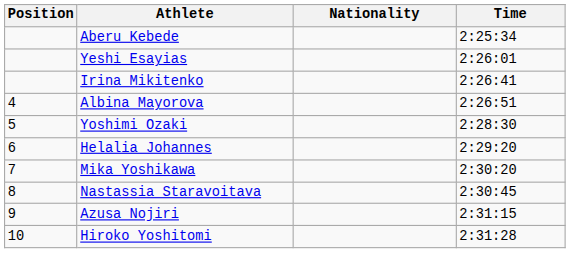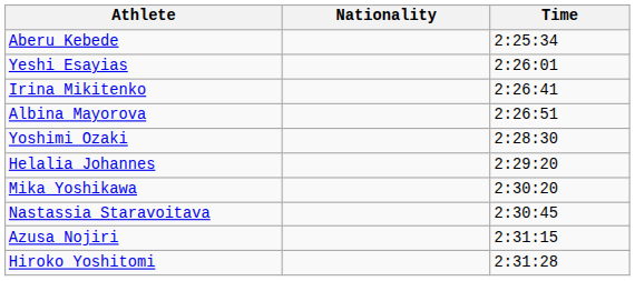 <table class="wikitable sortable" border="1"  style="font-size:95%;" width=40%>
 <tr>
-<th width="10%">Position</th>
 <th width="40%">Athlete</th>
 <th width="30%">Nationality</th>
 <th width="20%">Time</th>
 </tr>
 <tr>
-<td></td>
 <td><a href='#'>Aberu Kebede</a></td>
 <td></td>
 <td>2:25:34</td>
 </tr>
 <tr>
-<td></td>
 <td><a href='#'>Yeshi Esayias</a></td>
 <td></td>
 <td>2:26:01</td>
 </tr>
 <tr>
-<td></td>
 <td><a href='#'>Irina Mikitenko</a></td>
 <td></td>
 <td>2:26:41</td>
 </tr>
 <tr>
-<td>4</td>
 <td><a href='#'>Albina Mayorova</a></td>
 <td></td>
 <td>2:26:51</td>
 </tr>
 <tr>
-<td>5</td>
 <td><a href='#'>Yoshimi Ozaki</a></td>
 <td></td>
 <td>2:28:30</td>
 </tr>
 <tr>
-<td>6</td>
 <td><a href='#'>Helalia Johannes</a></td>
 <td></td>
 <td>2:29:20</td>
 </tr>
 <tr>
-<td>7</td>
 <td><a href='#'>Mika Yoshikawa</a></td>
 <td></td>
 <td>2:30:20</td>
 </tr>
 <tr>
-<td>8</td>
 <td><a href='#'>Nastassia Staravoitava</a></td>
 <td></td>
 <td>2:30:45</td>
 </tr>
 <tr>
-<td>9</td>
 <td><a href='#'>Azusa Nojiri</a></td>
 <td></td>
 <td>2:31:15</td>
 </tr>
 <tr>
-<td>10</td>
 <td><a href='#'>Hiroko Yoshitomi</a></td>
 <td></td>
 <td>2:31:28</td>
 </tr>
 </table>
